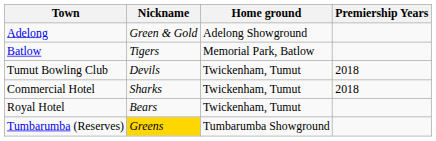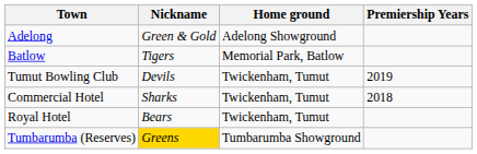 <table class="wikitable sortable">
 <tr>
 <th>Town</th>
 <th>Nickname</th>
 <th>Home ground</th>
 <th>Premiership Years</th>
 </tr>
 <tr>
 <td> <a href='#'>Adelong</a></td>
 <td><em>Green & Gold</em></td>
 <td>Adelong Showground</td>
 <td></td>
 </tr>
 <tr>
 <td> <a href='#'>Batlow</a></td>
 <td><em>Tigers</em></td>
 <td>Memorial Park, Batlow</td>
 <td></td>
 </tr>
 <tr>
 <td> Tumut Bowling Club</td>
 <td><em>Devils</em></td>
 <td>Twickenham, Tumut</td>
-<td>2018</td>
+<td>2019</td>
 </tr>
 <tr>
 <td> Commercial Hotel</td>
 <td><em>Sharks</em></td>
 <td>Twickenham, Tumut</td>
 <td>2018</td>
 </tr>
 <tr>
 <td> Royal Hotel</td>
 <td><em>Bears</em></td>
 <td>Twickenham, Tumut</td>
 <td></td>
 </tr>
 <tr>
 <td> <a href='#'>Tumbarumba</a> (Reserves)</td>
 <td style="background: gold;"><em>Greens</em></td>
 <td>Tumbarumba Showground</td>
 <td></td>
 </tr>
 </table>
